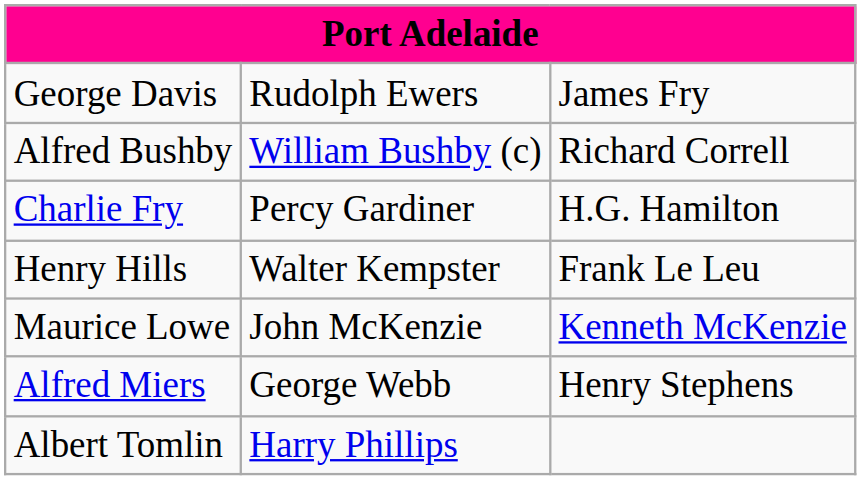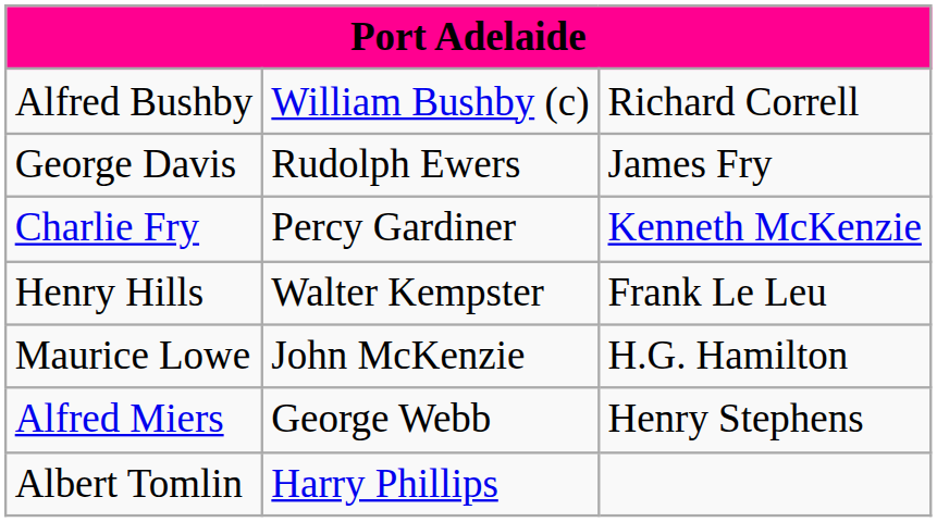 <table class="wikitable">
 <tr>
 <th colspan="3" style="background:#FF0090"><span>Port Adelaide</span></th>
+</tr>
+<tr>
+<td>Alfred Bushby</td>
+<td><a href='#'>William Bushby</a> (c)</td>
+<td>Richard Correll</td>
 </tr>
 <tr>
 <td>George Davis</td>
 <td>Rudolph Ewers</td>
 <td>James Fry</td>
 </tr>
 <tr>
-<td>Alfred Bushby</td>
-<td><a href='#'>William Bushby</a> (c)</td>
-<td>Richard Correll</td>
-</tr>
-<tr>
 <td><a href='#'>Charlie Fry</a></td>
 <td>Percy Gardiner</td>
-<td>H.G. Hamilton</td>
+<td><a href='#'>Kenneth McKenzie</a></td>
 </tr>
 <tr>
 <td>Henry Hills</td>
 <td>Walter Kempster</td>
 <td>Frank Le Leu</td>
 </tr>
 <tr>
 <td>Maurice Lowe</td>
 <td>John McKenzie</td>
-<td><a href='#'>Kenneth McKenzie</a></td>
+<td>H.G. Hamilton</td>
 </tr>
 <tr>
 <td><a href='#'>Alfred Miers</a></td>
 <td>George Webb</td>
 <td>Henry Stephens</td>
 </tr>
 <tr>
 <td>Albert Tomlin</td>
 <td><a href='#'>Harry Phillips</a></td>
 <td></td>
 </tr>
 </table>
